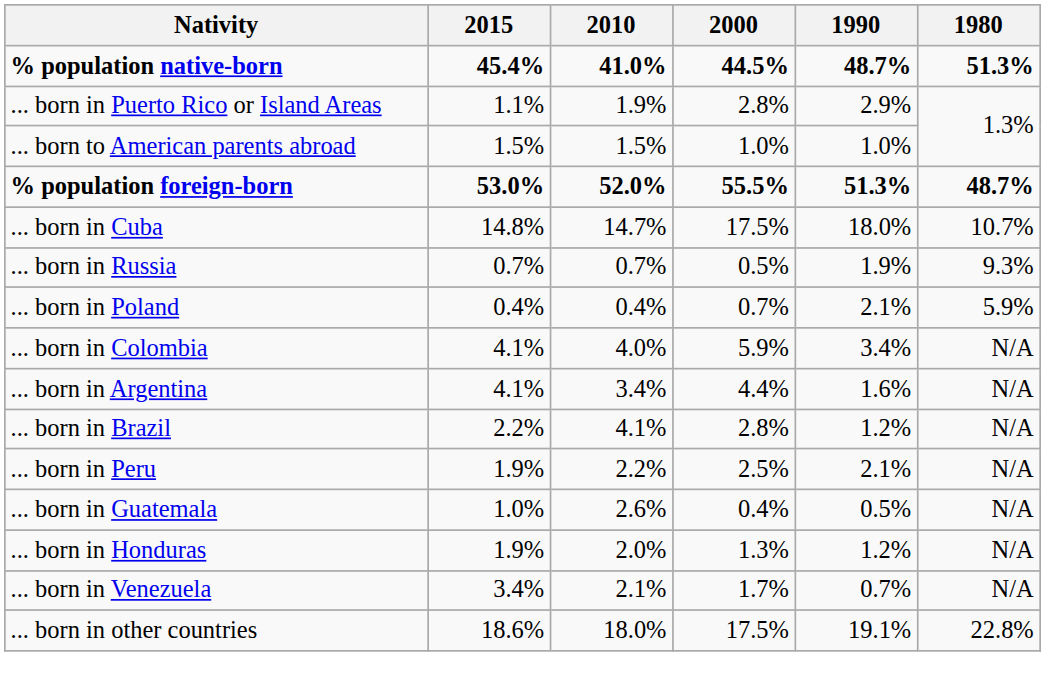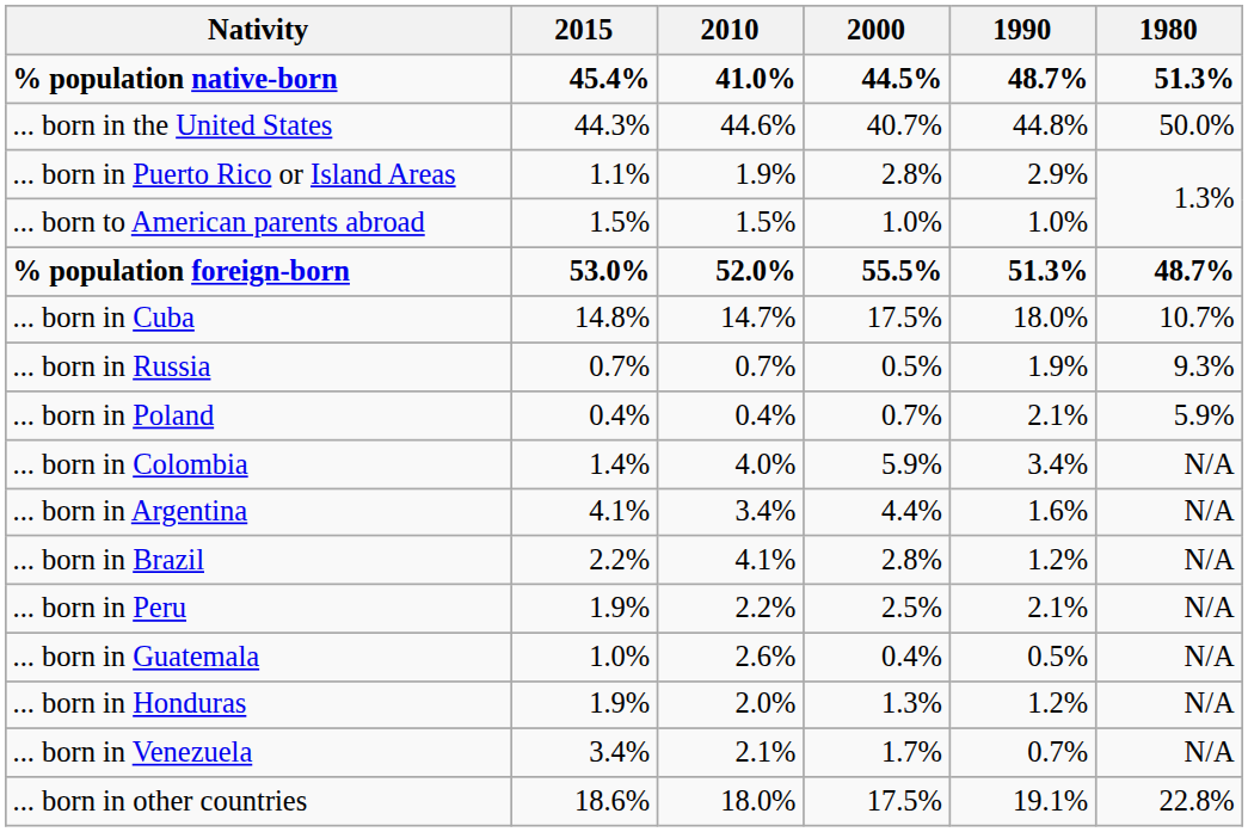 <table class="wikitable" style="font-size: 90%; text-align: right;">
 <tr>
 <th style="width: 20em;">Nativity</th>
 <th style="width: 5em;">2015</th>
 <th style="width: 5em;">2010</th>
 <th style="width: 5em;">2000</th>
 <th style="width: 5em;">1990</th>
 <th style="width: 5em;">1980</th>
 </tr>
 <tr>
 <td style="text-align:left"><strong>% population <a href='#'>native-born</a></strong></td>
 <td><strong>45.4%</strong></td>
 <td><strong>41.0%</strong></td>
 <td><strong>44.5%</strong></td>
 <td><strong>48.7%</strong></td>
 <td><strong>51.3%</strong></td>
+</tr>
+<tr>
+<td style="text-align:left">... born in the <a href='#'>United States</a></td>
+<td>44.3%</td>
+<td>44.6%</td>
+<td>40.7%</td>
+<td>44.8%</td>
+<td>50.0%</td>
 </tr>
 <tr>
 <td style="text-align:left">... born in <a href='#'>Puerto Rico</a> or <a href='#'>Island Areas</a></td>
 <td>1.1%</td>
 <td>1.9%</td>
 <td>2.8%</td>
 <td>2.9%</td>
 <td rowspan="2">1.3%</td>
 </tr>
 <tr>
 <td style="text-align:left">... born to <a href='#'>American parents abroad</a></td>
 <td>1.5%</td>
 <td>1.5%</td>
 <td>1.0%</td>
 <td>1.0%</td>
 </tr>
 <tr>
 <td style="text-align:left"><strong>% population <a href='#'>foreign-born</a></strong></td>
 <td><strong>53.0%</strong></td>
 <td><strong>52.0%</strong></td>
 <td><strong>55.5%</strong></td>
 <td><strong>51.3%</strong></td>
 <td><strong>48.7%</strong></td>
 </tr>
 <tr>
 <td style="text-align:left">... born in <a href='#'>Cuba</a></td>
 <td>14.8%</td>
 <td>14.7%</td>
 <td>17.5%</td>
 <td>18.0%</td>
 <td>10.7%</td>
 </tr>
 <tr>
 <td style="text-align:left">... born in <a href='#'>Russia</a></td>
 <td>0.7%</td>
 <td>0.7%</td>
 <td>0.5%</td>
 <td>1.9%</td>
 <td>9.3%</td>
 </tr>
 <tr>
 <td style="text-align:left">... born in <a href='#'>Poland</a></td>
 <td>0.4%</td>
 <td>0.4%</td>
 <td>0.7%</td>
 <td>2.1%</td>
 <td>5.9%</td>
 </tr>
 <tr>
 <td style="text-align:left">... born in <a href='#'>Colombia</a></td>
-<td>4.1%</td>
+<td>1.4%</td>
 <td>4.0%</td>
 <td>5.9%</td>
 <td>3.4%</td>
 <td>N/A</td>
 </tr>
 <tr>
 <td style="text-align:left">... born in <a href='#'>Argentina</a></td>
 <td>4.1%</td>
 <td>3.4%</td>
 <td>4.4%</td>
 <td>1.6%</td>
 <td>N/A</td>
 </tr>
 <tr>
 <td style="text-align:left">... born in <a href='#'>Brazil</a></td>
 <td>2.2%</td>
 <td>4.1%</td>
 <td>2.8%</td>
 <td>1.2%</td>
 <td>N/A</td>
 </tr>
 <tr>
 <td style="text-align:left">... born in <a href='#'>Peru</a></td>
 <td>1.9%</td>
 <td>2.2%</td>
 <td>2.5%</td>
 <td>2.1%</td>
 <td>N/A</td>
 </tr>
 <tr>
 <td style="text-align:left">... born in <a href='#'>Guatemala</a></td>
 <td>1.0%</td>
 <td>2.6%</td>
 <td>0.4%</td>
 <td>0.5%</td>
 <td>N/A</td>
 </tr>
 <tr>
 <td style="text-align:left">... born in <a href='#'>Honduras</a></td>
 <td>1.9%</td>
 <td>2.0%</td>
 <td>1.3%</td>
 <td>1.2%</td>
 <td>N/A</td>
 </tr>
 <tr>
 <td style="text-align:left">... born in <a href='#'>Venezuela</a></td>
 <td>3.4%</td>
 <td>2.1%</td>
 <td>1.7%</td>
 <td>0.7%</td>
 <td>N/A</td>
 </tr>
 <tr>
 <td style="text-align:left">... born in other countries</td>
 <td>18.6%</td>
 <td>18.0%</td>
 <td>17.5%</td>
 <td>19.1%</td>
 <td>22.8%</td>
 </tr>
 </table>
